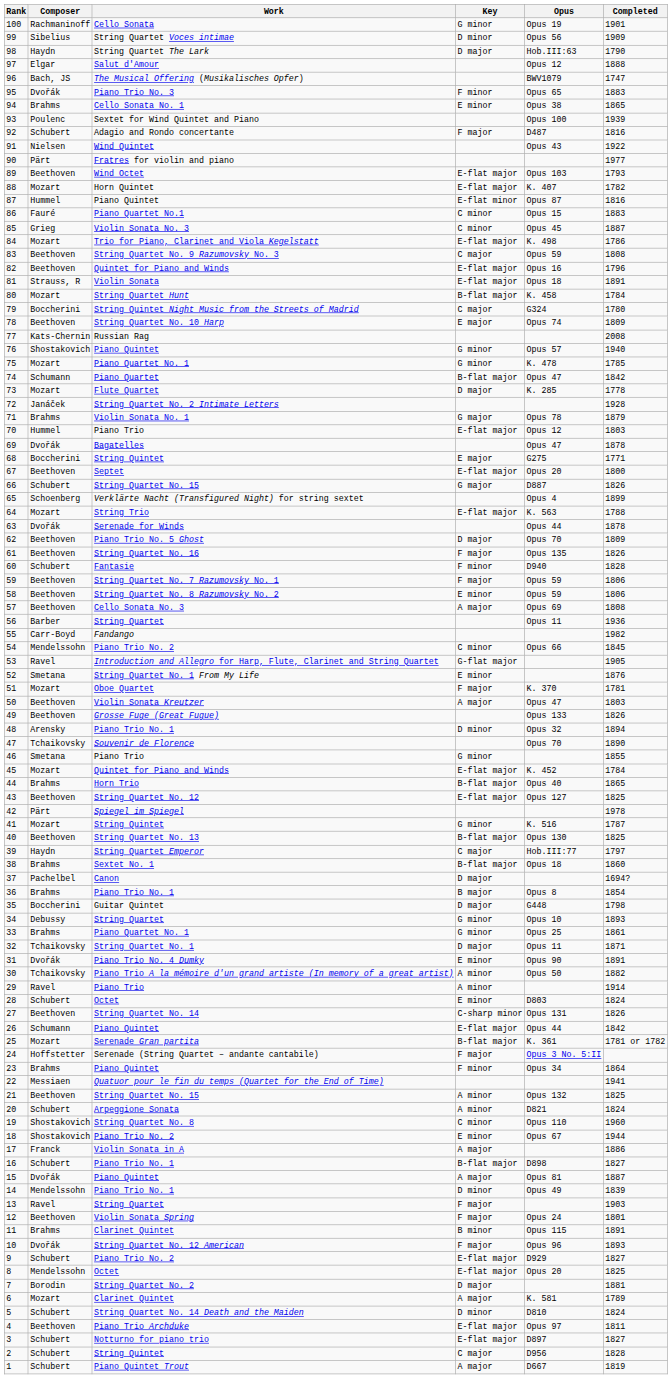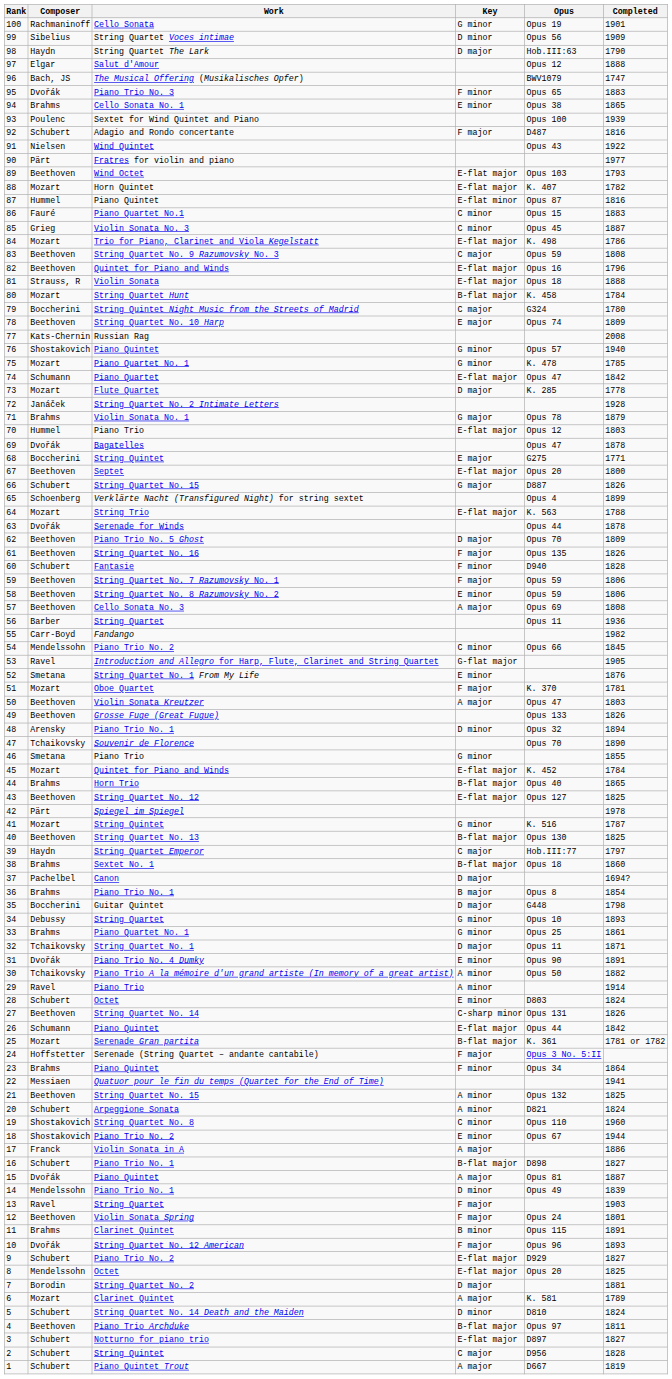 <table class="wikitable sortable">
 <tr>
 <th>Rank</th>
 <th>Composer</th>
 <th>Work</th>
 <th>Key</th>
 <th>Opus</th>
 <th>Completed</th>
 </tr>
 <tr>
 <td>100</td>
 <td>Rachmaninoff</td>
 <td><a href='#'>Cello Sonata</a></td>
 <td>G minor</td>
 <td>Opus 19</td>
 <td>1901</td>
 </tr>
 <tr>
 <td>99</td>
 <td>Sibelius</td>
 <td>String Quartet <em><a href='#'>Voces intimae</a></em></td>
 <td>D minor</td>
 <td>Opus 56</td>
 <td>1909</td>
 </tr>
 <tr>
 <td>98</td>
 <td>Haydn</td>
 <td>String Quartet <em>The Lark</em></td>
 <td>D major</td>
 <td>Hob.III:63</td>
 <td>1790</td>
 </tr>
 <tr>
 <td>97</td>
 <td>Elgar</td>
 <td><a href='#'>Salut d'Amour</a></td>
 <td></td>
 <td>Opus 12</td>
 <td>1888</td>
 </tr>
 <tr>
 <td>96</td>
 <td>Bach, JS</td>
 <td><em><a href='#'>The Musical Offering</a></em> (<em>Musikalisches Opfer</em>)</td>
 <td></td>
 <td>BWV1079</td>
 <td>1747</td>
 </tr>
 <tr>
 <td>95</td>
 <td>Dvořák</td>
 <td><a href='#'>Piano Trio No. 3</a></td>
 <td>F minor</td>
 <td>Opus 65</td>
 <td>1883</td>
 </tr>
 <tr>
 <td>94</td>
 <td>Brahms</td>
 <td><a href='#'>Cello Sonata No. 1</a></td>
 <td>E minor</td>
 <td>Opus 38</td>
 <td>1865</td>
 </tr>
 <tr>
 <td>93</td>
 <td>Poulenc</td>
 <td>Sextet for Wind Quintet and Piano</td>
 <td></td>
 <td>Opus 100</td>
 <td>1939</td>
 </tr>
 <tr>
 <td>92</td>
 <td>Schubert</td>
 <td>Adagio and Rondo concertante</td>
 <td>F major</td>
 <td>D487</td>
 <td>1816</td>
 </tr>
 <tr>
 <td>91</td>
 <td>Nielsen</td>
 <td><a href='#'>Wind Quintet</a></td>
 <td></td>
 <td>Opus 43</td>
 <td>1922</td>
 </tr>
 <tr>
 <td>90</td>
 <td>Pärt</td>
 <td><a href='#'>Fratres</a> for violin and piano</td>
 <td></td>
 <td></td>
 <td>1977</td>
 </tr>
 <tr>
 <td>89</td>
 <td>Beethoven</td>
 <td><a href='#'>Wind Octet</a></td>
 <td>E-flat major</td>
 <td>Opus 103</td>
 <td>1793</td>
 </tr>
 <tr>
 <td>88</td>
 <td>Mozart</td>
 <td>Horn Quintet</td>
 <td>E-flat major</td>
 <td>K. 407</td>
 <td>1782</td>
 </tr>
 <tr>
 <td>87</td>
 <td>Hummel</td>
 <td>Piano Quintet</td>
 <td>E-flat minor</td>
 <td>Opus 87</td>
 <td>1816</td>
 </tr>
 <tr>
 <td>86</td>
 <td>Fauré</td>
 <td><a href='#'>Piano Quartet No.1</a></td>
 <td>C minor</td>
 <td>Opus 15</td>
 <td>1883</td>
 </tr>
 <tr>
 <td>85</td>
 <td>Grieg</td>
 <td><a href='#'>Violin Sonata No. 3</a></td>
 <td>C minor</td>
 <td>Opus 45</td>
 <td>1887</td>
 </tr>
 <tr>
 <td>84</td>
 <td>Mozart</td>
 <td><a href='#'>Trio for Piano, Clarinet and Viola <em>Kegelstatt</em></a></td>
 <td>E-flat major</td>
 <td>K. 498</td>
 <td>1786</td>
 </tr>
 <tr>
 <td>83</td>
 <td>Beethoven</td>
 <td><a href='#'>String Quartet No. 9 <em>Razumovsky</em> No. 3</a></td>
 <td>C major</td>
 <td>Opus 59</td>
 <td>1808</td>
 </tr>
 <tr>
 <td>82</td>
 <td>Beethoven</td>
 <td><a href='#'>Quintet for Piano and Winds</a></td>
 <td>E-flat major</td>
 <td>Opus 16</td>
 <td>1796</td>
 </tr>
 <tr>
 <td>81</td>
 <td>Strauss, R</td>
 <td><a href='#'>Violin Sonata</a></td>
 <td>E-flat major</td>
 <td>Opus 18</td>
-<td>1891</td>
+<td>1888</td>
 </tr>
 <tr>
 <td>80</td>
 <td>Mozart</td>
 <td><a href='#'>String Quartet <em>Hunt</em></a></td>
 <td>B-flat major</td>
 <td>K. 458</td>
 <td>1784</td>
 </tr>
 <tr>
 <td>79</td>
 <td>Boccherini</td>
 <td><a href='#'>String Quintet <em>Night Music from the Streets of Madrid</em></a></td>
 <td>C major</td>
 <td>G324</td>
 <td>1780</td>
 </tr>
 <tr>
 <td>78</td>
 <td>Beethoven</td>
 <td><a href='#'>String Quartet No. 10 <em>Harp</em></a></td>
 <td>E major</td>
 <td>Opus 74</td>
 <td>1809</td>
 </tr>
 <tr>
 <td>77</td>
 <td>Kats-Chernin</td>
 <td>Russian Rag</td>
 <td></td>
 <td></td>
 <td>2008</td>
 </tr>
 <tr>
 <td>76</td>
 <td>Shostakovich</td>
 <td><a href='#'>Piano Quintet</a></td>
 <td>G minor</td>
 <td>Opus 57</td>
 <td>1940</td>
 </tr>
 <tr>
 <td>75</td>
 <td>Mozart</td>
 <td><a href='#'>Piano Quartet No. 1</a></td>
 <td>G minor</td>
 <td>K. 478</td>
 <td>1785</td>
 </tr>
 <tr>
 <td>74</td>
 <td>Schumann</td>
 <td><a href='#'>Piano Quartet</a></td>
-<td>B-flat major</td>
+<td>E-flat major</td>
 <td>Opus 47</td>
 <td>1842</td>
 </tr>
 <tr>
 <td>73</td>
 <td>Mozart</td>
 <td><a href='#'>Flute Quartet</a></td>
 <td>D major</td>
 <td>K. 285</td>
 <td>1778</td>
 </tr>
 <tr>
 <td>72</td>
 <td>Janáček</td>
 <td><a href='#'>String Quartet No. 2 <em>Intimate Letters</em></a></td>
 <td></td>
 <td></td>
 <td>1928</td>
 </tr>
 <tr>
 <td>71</td>
 <td>Brahms</td>
 <td><a href='#'>Violin Sonata No. 1</a></td>
 <td>G major</td>
 <td>Opus 78</td>
 <td>1879</td>
 </tr>
 <tr>
 <td>70</td>
 <td>Hummel</td>
 <td>Piano Trio</td>
 <td>E-flat major</td>
 <td>Opus 12</td>
 <td>1803</td>
 </tr>
 <tr>
 <td>69</td>
 <td>Dvořák</td>
 <td><a href='#'>Bagatelles</a></td>
 <td></td>
 <td>Opus 47</td>
 <td>1878</td>
 </tr>
 <tr>
 <td>68</td>
 <td>Boccherini</td>
 <td><a href='#'>String Quintet</a></td>
 <td>E major</td>
 <td>G275</td>
 <td>1771</td>
 </tr>
 <tr>
 <td>67</td>
 <td>Beethoven</td>
 <td><a href='#'>Septet</a></td>
 <td>E-flat major</td>
 <td>Opus 20</td>
 <td>1800</td>
 </tr>
 <tr>
 <td>66</td>
 <td>Schubert</td>
 <td><a href='#'>String Quartet No. 15</a></td>
 <td>G major</td>
 <td>D887</td>
 <td>1826</td>
 </tr>
 <tr>
 <td>65</td>
 <td>Schoenberg</td>
 <td><em>Verklärte Nacht (Transfigured Night)</em> for string sextet</td>
 <td></td>
 <td>Opus 4</td>
 <td>1899</td>
 </tr>
 <tr>
 <td>64</td>
 <td>Mozart</td>
 <td><a href='#'>String Trio</a></td>
 <td>E-flat major</td>
 <td>K. 563</td>
 <td>1788</td>
 </tr>
 <tr>
 <td>63</td>
 <td>Dvořák</td>
 <td><a href='#'>Serenade for Winds</a></td>
 <td></td>
 <td>Opus 44</td>
 <td>1878</td>
 </tr>
 <tr>
 <td>62</td>
 <td>Beethoven</td>
 <td><a href='#'>Piano Trio No. 5 <em>Ghost</em></a></td>
 <td>D major</td>
 <td>Opus 70</td>
 <td>1809</td>
 </tr>
 <tr>
 <td>61</td>
 <td>Beethoven</td>
 <td><a href='#'>String Quartet No. 16</a></td>
 <td>F major</td>
 <td>Opus 135</td>
 <td>1826</td>
 </tr>
 <tr>
 <td>60</td>
 <td>Schubert</td>
 <td><a href='#'>Fantasie</a></td>
 <td>F minor</td>
 <td>D940</td>
 <td>1828</td>
 </tr>
 <tr>
 <td>59</td>
 <td>Beethoven</td>
 <td><a href='#'>String Quartet No. 7 <em>Razumovsky</em> No. 1</a></td>
 <td>F major</td>
 <td>Opus 59</td>
 <td>1806</td>
 </tr>
 <tr>
 <td>58</td>
 <td>Beethoven</td>
 <td><a href='#'>String Quartet No. 8 <em>Razumovsky</em> No. 2</a></td>
 <td>E minor</td>
 <td>Opus 59</td>
 <td>1806</td>
 </tr>
 <tr>
 <td>57</td>
 <td>Beethoven</td>
 <td><a href='#'>Cello Sonata No. 3</a></td>
 <td>A major</td>
 <td>Opus 69</td>
 <td>1808</td>
 </tr>
 <tr>
 <td>56</td>
 <td>Barber</td>
 <td><a href='#'>String Quartet</a></td>
 <td></td>
 <td>Opus 11</td>
 <td>1936</td>
 </tr>
 <tr>
 <td>55</td>
 <td>Carr-Boyd</td>
 <td><em>Fandango</em></td>
 <td></td>
 <td></td>
 <td>1982</td>
 </tr>
 <tr>
 <td>54</td>
 <td>Mendelssohn</td>
 <td><a href='#'>Piano Trio No. 2</a></td>
 <td>C minor</td>
 <td>Opus 66</td>
 <td>1845</td>
 </tr>
 <tr>
 <td>53</td>
 <td>Ravel</td>
 <td><a href='#'><em>Introduction and Allegro</em> for Harp, Flute, Clarinet and String Quartet</a></td>
 <td>G-flat major</td>
 <td></td>
 <td>1905</td>
 </tr>
 <tr>
 <td>52</td>
 <td>Smetana</td>
 <td><a href='#'>String Quartet No. 1</a> <em>From My Life</em></td>
 <td>E minor</td>
 <td></td>
 <td>1876</td>
 </tr>
 <tr>
 <td>51</td>
 <td>Mozart</td>
 <td><a href='#'>Oboe Quartet</a></td>
 <td>F major</td>
 <td>K. 370</td>
 <td>1781</td>
 </tr>
 <tr>
 <td>50</td>
 <td>Beethoven</td>
 <td><a href='#'>Violin Sonata <em>Kreutzer</em></a></td>
 <td>A major</td>
 <td>Opus 47</td>
 <td>1803</td>
 </tr>
 <tr>
 <td>49</td>
 <td>Beethoven</td>
 <td><a href='#'><em>Grosse Fuge (Great Fugue)</em></a></td>
 <td></td>
 <td>Opus 133</td>
 <td>1826</td>
 </tr>
 <tr>
 <td>48</td>
 <td>Arensky</td>
 <td><a href='#'>Piano Trio No. 1</a></td>
 <td>D minor</td>
 <td>Opus 32</td>
 <td>1894</td>
 </tr>
 <tr>
 <td>47</td>
 <td>Tchaikovsky</td>
 <td><em><a href='#'>Souvenir de Florence</a></em></td>
 <td></td>
 <td>Opus 70</td>
 <td>1890</td>
 </tr>
 <tr>
 <td>46</td>
 <td>Smetana</td>
 <td>Piano Trio</td>
 <td>G minor</td>
 <td></td>
 <td>1855</td>
 </tr>
 <tr>
 <td>45</td>
 <td>Mozart</td>
 <td><a href='#'>Quintet for Piano and Winds</a></td>
 <td>E-flat major</td>
 <td>K. 452</td>
 <td>1784</td>
 </tr>
 <tr>
 <td>44</td>
 <td>Brahms</td>
 <td><a href='#'>Horn Trio</a></td>
 <td>B-flat major</td>
 <td>Opus 40</td>
 <td>1865</td>
 </tr>
 <tr>
 <td>43</td>
 <td>Beethoven</td>
 <td><a href='#'>String Quartet No. 12</a></td>
 <td>E-flat major</td>
 <td>Opus 127</td>
 <td>1825</td>
 </tr>
 <tr>
 <td>42</td>
 <td>Pärt</td>
 <td><em><a href='#'>Spiegel im Spiegel</a></em></td>
 <td></td>
 <td></td>
 <td>1978</td>
 </tr>
 <tr>
 <td>41</td>
 <td>Mozart</td>
 <td><a href='#'>String Quintet</a></td>
 <td>G minor</td>
 <td>K. 516</td>
 <td>1787</td>
 </tr>
 <tr>
 <td>40</td>
 <td>Beethoven</td>
 <td><a href='#'>String Quartet No. 13</a></td>
 <td>B-flat major</td>
 <td>Opus 130</td>
 <td>1825</td>
 </tr>
 <tr>
 <td>39</td>
 <td>Haydn</td>
 <td><a href='#'>String Quartet <em>Emperor</em></a></td>
 <td>C major</td>
 <td>Hob.III:77</td>
 <td>1797</td>
 </tr>
 <tr>
 <td>38</td>
 <td>Brahms</td>
 <td><a href='#'>Sextet No. 1</a></td>
 <td>B-flat major</td>
 <td>Opus 18</td>
 <td>1860</td>
 </tr>
 <tr>
 <td>37</td>
 <td>Pachelbel</td>
 <td><a href='#'>Canon</a></td>
 <td>D major</td>
 <td></td>
 <td>1694?</td>
 </tr>
 <tr>
 <td>36</td>
 <td>Brahms</td>
 <td><a href='#'>Piano Trio No. 1</a></td>
 <td>B major</td>
 <td>Opus 8</td>
 <td>1854</td>
 </tr>
 <tr>
 <td>35</td>
 <td>Boccherini</td>
 <td>Guitar Quintet</td>
 <td>D major</td>
 <td>G448</td>
 <td>1798</td>
 </tr>
 <tr>
 <td>34</td>
 <td>Debussy</td>
 <td><a href='#'>String Quartet</a></td>
 <td>G minor</td>
 <td>Opus 10</td>
 <td>1893</td>
 </tr>
 <tr>
 <td>33</td>
 <td>Brahms</td>
 <td><a href='#'>Piano Quartet No. 1</a></td>
 <td>G minor</td>
 <td>Opus 25</td>
 <td>1861</td>
 </tr>
 <tr>
 <td>32</td>
 <td>Tchaikovsky</td>
 <td><a href='#'>String Quartet No. 1</a></td>
 <td>D major</td>
 <td>Opus 11</td>
 <td>1871</td>
 </tr>
 <tr>
 <td>31</td>
 <td>Dvořák</td>
 <td><a href='#'>Piano Trio No. 4 <em>Dumky</em></a></td>
 <td>E minor</td>
 <td>Opus 90</td>
 <td>1891</td>
 </tr>
 <tr>
 <td>30</td>
 <td>Tchaikovsky</td>
 <td><a href='#'>Piano Trio <em>A la mémoire d'un grand artiste (In memory of a great artist)</em></a></td>
 <td>A minor</td>
 <td>Opus 50</td>
 <td>1882</td>
 </tr>
 <tr>
 <td>29</td>
 <td>Ravel</td>
 <td><a href='#'>Piano Trio</a></td>
 <td>A minor</td>
 <td></td>
 <td>1914</td>
 </tr>
 <tr>
 <td>28</td>
 <td>Schubert</td>
 <td><a href='#'>Octet</a></td>
 <td>E minor</td>
 <td>D803</td>
 <td>1824</td>
 </tr>
 <tr>
 <td>27</td>
 <td>Beethoven</td>
 <td><a href='#'>String Quartet No. 14</a></td>
 <td>C-sharp minor</td>
 <td>Opus 131</td>
 <td>1826</td>
 </tr>
 <tr>
 <td>26</td>
 <td>Schumann</td>
 <td><a href='#'>Piano Quintet</a></td>
 <td>E-flat major</td>
 <td>Opus 44</td>
 <td>1842</td>
 </tr>
 <tr>
 <td>25</td>
 <td>Mozart</td>
 <td><a href='#'>Serenade <em>Gran partita</em></a></td>
 <td>B-flat major</td>
 <td>K. 361</td>
 <td>1781 or 1782</td>
 </tr>
 <tr>
 <td>24</td>
 <td>Hoffstetter</td>
 <td>Serenade (String Quartet – andante cantabile)</td>
 <td>F major</td>
 <td><a href='#'>Opus 3 No. 5:II</a></td>
 <td></td>
 </tr>
 <tr>
 <td>23</td>
 <td>Brahms</td>
 <td><a href='#'>Piano Quintet</a></td>
 <td>F minor</td>
 <td>Opus 34</td>
 <td>1864</td>
 </tr>
 <tr>
 <td>22</td>
 <td>Messiaen</td>
 <td><a href='#'><em>Quatuor pour le fin du temps (Quartet for the End of Time)</em></a></td>
 <td></td>
 <td></td>
 <td>1941</td>
 </tr>
 <tr>
 <td>21</td>
 <td>Beethoven</td>
 <td><a href='#'>String Quartet No. 15</a></td>
 <td>A minor</td>
 <td>Opus 132</td>
 <td>1825</td>
 </tr>
 <tr>
 <td>20</td>
 <td>Schubert</td>
 <td><a href='#'>Arpeggione Sonata</a></td>
 <td>A minor</td>
 <td>D821</td>
 <td>1824</td>
 </tr>
 <tr>
 <td>19</td>
 <td>Shostakovich</td>
 <td><a href='#'>String Quartet No. 8</a></td>
 <td>C minor</td>
 <td>Opus 110</td>
 <td>1960</td>
 </tr>
 <tr>
 <td>18</td>
 <td>Shostakovich</td>
 <td><a href='#'>Piano Trio No. 2</a></td>
 <td>E minor</td>
 <td>Opus 67</td>
 <td>1944</td>
 </tr>
 <tr>
 <td>17</td>
 <td>Franck</td>
 <td><a href='#'>Violin Sonata in A</a></td>
 <td>A major</td>
 <td></td>
 <td>1886</td>
 </tr>
 <tr>
 <td>16</td>
 <td>Schubert</td>
 <td><a href='#'>Piano Trio No. 1</a></td>
 <td>B-flat major</td>
 <td>D898</td>
 <td>1827</td>
 </tr>
 <tr>
 <td>15</td>
 <td>Dvořák</td>
 <td><a href='#'>Piano Quintet</a></td>
 <td>A major</td>
 <td>Opus 81</td>
 <td>1887</td>
 </tr>
 <tr>
 <td>14</td>
 <td>Mendelssohn</td>
 <td><a href='#'>Piano Trio No. 1</a></td>
 <td>D minor</td>
 <td>Opus 49</td>
 <td>1839</td>
 </tr>
 <tr>
 <td>13</td>
 <td>Ravel</td>
 <td><a href='#'>String Quartet</a></td>
 <td>F major</td>
 <td></td>
 <td>1903</td>
 </tr>
 <tr>
 <td>12</td>
 <td>Beethoven</td>
 <td><a href='#'>Violin Sonata <em>Spring</em></a></td>
 <td>F major</td>
 <td>Opus 24</td>
 <td>1801</td>
 </tr>
 <tr>
 <td>11</td>
 <td>Brahms</td>
 <td><a href='#'>Clarinet Quintet</a></td>
 <td>B minor</td>
 <td>Opus 115</td>
 <td>1891</td>
 </tr>
 <tr>
 <td>10</td>
 <td>Dvořák</td>
 <td><a href='#'>String Quartet No. 12 <em>American</em></a></td>
 <td>F major</td>
 <td>Opus 96</td>
 <td>1893</td>
 </tr>
 <tr>
 <td>9</td>
 <td>Schubert</td>
 <td><a href='#'>Piano Trio No. 2</a></td>
 <td>E-flat major</td>
 <td>D929</td>
 <td>1827</td>
 </tr>
 <tr>
 <td>8</td>
 <td>Mendelssohn</td>
 <td><a href='#'>Octet</a></td>
 <td>E-flat major</td>
 <td>Opus 20</td>
 <td>1825</td>
 </tr>
 <tr>
 <td>7</td>
 <td>Borodin</td>
 <td><a href='#'>String Quartet No. 2</a></td>
 <td>D major</td>
 <td></td>
 <td>1881</td>
 </tr>
 <tr>
 <td>6</td>
 <td>Mozart</td>
 <td><a href='#'>Clarinet Quintet</a></td>
 <td>A major</td>
 <td>K. 581</td>
 <td>1789</td>
 </tr>
 <tr>
 <td>5</td>
 <td>Schubert</td>
 <td><a href='#'>String Quartet No. 14 <em>Death and the Maiden</em></a></td>
 <td>D minor</td>
 <td>D810</td>
 <td>1824</td>
 </tr>
 <tr>
 <td>4</td>
 <td>Beethoven</td>
 <td><a href='#'>Piano Trio <em>Archduke</em></a></td>
-<td>E-flat major</td>
+<td>B-flat major</td>
 <td>Opus 97</td>
 <td>1811</td>
 </tr>
 <tr>
 <td>3</td>
 <td>Schubert</td>
 <td><a href='#'>Notturno for piano trio</a></td>
 <td>E-flat major</td>
 <td>D897</td>
 <td>1827</td>
 </tr>
 <tr>
 <td>2</td>
 <td>Schubert</td>
 <td><a href='#'>String Quintet</a></td>
 <td>C major</td>
 <td>D956</td>
 <td>1828</td>
 </tr>
 <tr>
 <td>1</td>
 <td>Schubert</td>
 <td><a href='#'>Piano Quintet <em>Trout</em></a></td>
 <td>A major</td>
 <td>D667</td>
 <td>1819</td>
 </tr>
 </table>
